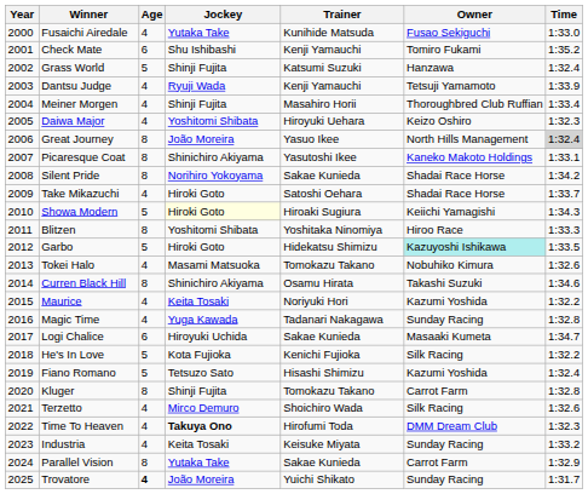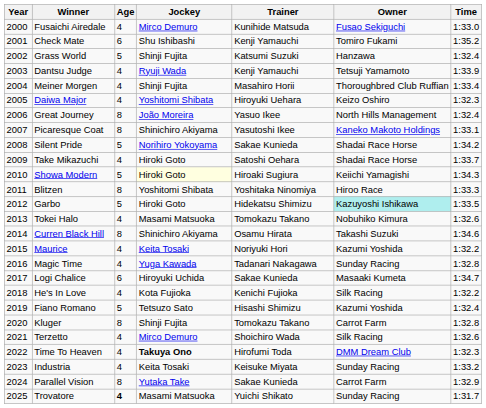 <table class="wikitable sortable" style="font-size:90%">
 <tr>
 <th width="36px">Year<br></th>
 <th width="120px">Winner<br></th>
 <th>Age<br></th>
 <th width="140px">Jockey<br></th>
 <th width="150px">Trainer<br></th>
 <th>Owner</th>
 <th>Time<br></th>
 </tr>
 <tr>
 <td>2000</td>
 <td>Fusaichi Airedale</td>
 <td>4</td>
-<td><a href='#'>Yutaka Take</a></td>
+<td><a href='#'>Mirco Demuro</a></td>
 <td>Kunihide Matsuda</td>
 <td><a href='#'>Fusao Sekiguchi</a></td>
 <td>1:33.0</td>
 </tr>
 <tr>
 <td>2001</td>
 <td>Check Mate</td>
 <td>6</td>
 <td>Shu Ishibashi</td>
 <td>Kenji Yamauchi</td>
 <td>Tomiro Fukami</td>
 <td>1:35.2</td>
 </tr>
 <tr>
 <td>2002</td>
 <td>Grass World</td>
 <td>5</td>
 <td>Shinji Fujita</td>
 <td>Katsumi Suzuki</td>
 <td>Hanzawa</td>
 <td>1:32.4</td>
 </tr>
 <tr>
 <td>2003</td>
 <td>Dantsu Judge</td>
 <td>4</td>
 <td><a href='#'>Ryuji Wada</a></td>
 <td>Kenji Yamauchi</td>
 <td>Tetsuji Yamamoto</td>
 <td>1:33.9</td>
 </tr>
 <tr>
 <td>2004</td>
 <td>Meiner Morgen</td>
 <td>4</td>
 <td>Shinji Fujita</td>
 <td>Masahiro Horii</td>
 <td>Thoroughbred Club Ruffian</td>
 <td>1:33.4</td>
 </tr>
 <tr>
 <td>2005</td>
 <td><a href='#'>Daiwa Major</a></td>
 <td>4</td>
 <td><a href='#'>Yoshitomi Shibata</a></td>
 <td>Hiroyuki Uehara</td>
 <td>Keizo Oshiro</td>
 <td>1:32.3</td>
 </tr>
 <tr>
 <td>2006</td>
 <td>Great Journey</td>
 <td>8</td>
 <td><a href='#'>João Moreira</a></td>
 <td>Yasuo Ikee</td>
 <td>North Hills Management</td>
-<td style="background: lightgrey;">1:32.4</td>
+<td>1:32.4</td>
 </tr>
 <tr>
 <td>2007</td>
 <td>Picaresque Coat</td>
 <td>8</td>
 <td>Shinichiro Akiyama</td>
 <td>Yasutoshi Ikee</td>
 <td><a href='#'>Kaneko Makoto Holdings</a></td>
 <td>1:33.1</td>
 </tr>
 <tr>
 <td>2008</td>
 <td>Silent Pride</td>
-<td>8</td>
+<td>5</td>
 <td><a href='#'>Norihiro Yokoyama</a></td>
 <td>Sakae Kunieda</td>
 <td>Shadai Race Horse</td>
 <td>1:34.2</td>
 </tr>
 <tr>
 <td>2009</td>
 <td>Take Mikazuchi</td>
 <td>4</td>
 <td>Hiroki Goto</td>
 <td>Satoshi Oehara</td>
 <td>Shadai Race Horse</td>
 <td>1:33.7</td>
 </tr>
 <tr>
 <td>2010</td>
 <td><a href='#'>Showa Modern</a></td>
 <td>5</td>
 <td style="background: lightyellow;">Hiroki Goto</td>
 <td>Hiroaki Sugiura</td>
 <td>Keiichi Yamagishi</td>
 <td>1:34.3</td>
 </tr>
 <tr>
 <td>2011</td>
 <td>Blitzen</td>
 <td>8</td>
 <td>Yoshitomi Shibata</td>
 <td>Yoshitaka Ninomiya</td>
 <td>Hiroo Race</td>
 <td>1:33.3</td>
 </tr>
 <tr>
 <td>2012</td>
 <td>Garbo</td>
 <td>5</td>
 <td>Hiroki Goto</td>
 <td>Hidekatsu Shimizu</td>
 <td style="background: paleturquoise;">Kazuyoshi Ishikawa</td>
 <td>1:33.5</td>
 </tr>
 <tr>
 <td>2013</td>
 <td>Tokei Halo</td>
 <td>4</td>
 <td>Masami Matsuoka</td>
 <td>Tomokazu Takano</td>
 <td>Nobuhiko Kimura</td>
 <td>1:32.6</td>
 </tr>
 <tr>
 <td>2014</td>
 <td><a href='#'>Curren Black Hill</a></td>
 <td>8</td>
 <td>Shinichiro Akiyama</td>
 <td>Osamu Hirata</td>
 <td>Takashi Suzuki</td>
 <td>1:34.6</td>
 </tr>
 <tr>
 <td>2015</td>
 <td><a href='#'>Maurice</a></td>
 <td>4</td>
 <td><a href='#'>Keita Tosaki</a></td>
 <td>Noriyuki Hori</td>
 <td>Kazumi Yoshida</td>
 <td>1:32.2</td>
 </tr>
 <tr>
 <td>2016</td>
 <td>Magic Time</td>
 <td>4</td>
 <td><a href='#'>Yuga Kawada</a></td>
 <td>Tadanari Nakagawa</td>
 <td>Sunday Racing</td>
 <td>1:32.8</td>
 </tr>
 <tr>
 <td>2017</td>
 <td>Logi Chalice</td>
 <td>6</td>
 <td>Hiroyuki Uchida</td>
 <td>Sakae Kunieda</td>
 <td>Masaaki Kumeta</td>
 <td>1:34.7</td>
 </tr>
 <tr>
 <td>2018</td>
 <td>He's In Love</td>
-<td>5</td>
+<td>4</td>
 <td>Kota Fujioka</td>
 <td>Kenichi Fujioka</td>
 <td>Silk Racing</td>
 <td>1:32.2</td>
 </tr>
 <tr>
 <td>2019</td>
 <td>Fiano Romano</td>
 <td>5</td>
 <td>Tetsuzo Sato</td>
 <td>Hisashi Shimizu</td>
 <td>Kazumi Yoshida</td>
 <td>1:32.4</td>
 </tr>
 <tr>
 <td>2020</td>
 <td>Kluger</td>
 <td>8</td>
 <td>Shinji Fujita</td>
 <td>Tomokazu Takano</td>
 <td>Carrot Farm</td>
 <td>1:32.8</td>
 </tr>
 <tr>
 <td>2021</td>
 <td>Terzetto</td>
 <td>4</td>
 <td><a href='#'>Mirco Demuro</a></td>
 <td>Shoichiro Wada</td>
 <td>Silk Racing</td>
 <td>1:32.6</td>
 </tr>
 <tr>
 <td>2022</td>
 <td>Time To Heaven</td>
 <td>4</td>
 <td><strong>Takuya Ono</strong></td>
 <td>Hirofumi Toda</td>
 <td><a href='#'>DMM Dream Club</a></td>
 <td>1:32.3</td>
 </tr>
 <tr>
 <td>2023</td>
 <td>Industria</td>
 <td>4</td>
 <td>Keita Tosaki</td>
 <td>Keisuke Miyata</td>
 <td>Sunday Racing</td>
 <td>1:33.2</td>
 </tr>
 <tr>
 <td>2024</td>
 <td>Parallel Vision</td>
 <td>8</td>
 <td><a href='#'>Yutaka Take</a></td>
 <td>Sakae Kunieda</td>
 <td>Carrot Farm</td>
 <td>1:32.9</td>
 </tr>
 <tr>
 <td>2025</td>
 <td>Trovatore</td>
 <td><strong>4</strong></td>
-<td><a href='#'>João Moreira</a></td>
+<td>Masami Matsuoka</td>
 <td>Yuichi Shikato</td>
 <td>Sunday Racing</td>
 <td>1:31.7</td>
 </tr>
 </table>
